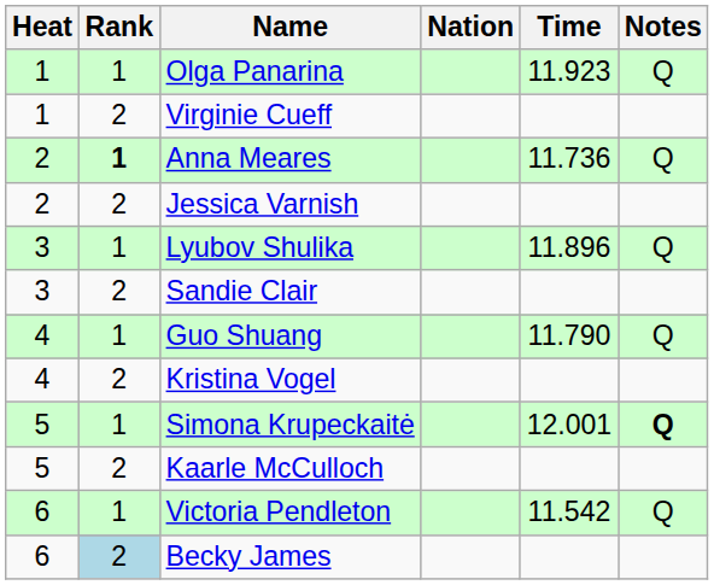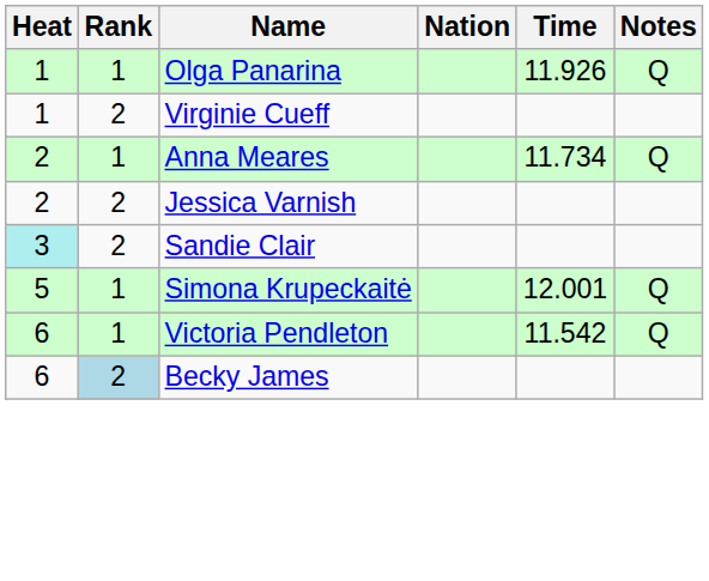 <table class="wikitable sortable" style="text-align:center">
 <tr>
 <th>Heat</th>
 <th>Rank</th>
 <th>Name</th>
 <th>Nation</th>
 <th>Time</th>
 <th>Notes</th>
 </tr>
 <tr bgcolor=ccffcc>
 <td>1</td>
 <td>1</td>
 <td align=left><a href='#'>Olga Panarina</a></td>
 <td align=left></td>
-<td>11.923</td>
+<td>11.926</td>
 <td>Q</td>
 </tr>
 <tr>
 <td>1</td>
 <td>2</td>
 <td align=left><a href='#'>Virginie Cueff</a></td>
 <td align=left></td>
 <td></td>
 <td></td>
 </tr>
 <tr bgcolor=ccffcc>
 <td>2</td>
-<td><strong>1</strong></td>
+<td>1</td>
 <td align=left><a href='#'>Anna Meares</a></td>
 <td align=left></td>
-<td>11.736</td>
+<td>11.734</td>
 <td>Q</td>
 </tr>
 <tr>
 <td>2</td>
 <td>2</td>
 <td align=left><a href='#'>Jessica Varnish</a></td>
 <td align=left></td>
 <td></td>
 <td></td>
 </tr>
-<tr bgcolor=ccffcc>
-<td>3</td>
-<td>1</td>
-<td align=left><a href='#'>Lyubov Shulika</a></td>
-<td align=left></td>
-<td>11.896</td>
-<td>Q</td>
-</tr>
 <tr>
-<td>3</td>
+<td style="background: paleturquoise;">3</td>
 <td>2</td>
 <td align=left><a href='#'>Sandie Clair</a></td>
-<td align=left></td>
-<td></td>
-<td></td>
-</tr>
-<tr bgcolor=ccffcc>
-<td>4</td>
-<td>1</td>
-<td align=left><a href='#'>Guo Shuang</a></td>
-<td align=left></td>
-<td>11.790</td>
-<td>Q</td>
-</tr>
-<tr>
-<td>4</td>
-<td>2</td>
-<td align=left><a href='#'>Kristina Vogel</a></td>
 <td align=left></td>
 <td></td>
 <td></td>
 </tr>
 <tr bgcolor=ccffcc>
 <td>5</td>
 <td>1</td>
 <td align=left><a href='#'>Simona Krupeckaitė</a></td>
 <td align=left></td>
 <td>12.001</td>
-<td><strong>Q</strong></td>
-</tr>
-<tr>
-<td>5</td>
-<td>2</td>
-<td align=left><a href='#'>Kaarle McCulloch</a></td>
-<td align=left></td>
-<td></td>
-<td></td>
+<td>Q</td>
 </tr>
 <tr bgcolor=ccffcc>
 <td>6</td>
 <td>1</td>
 <td align=left><a href='#'>Victoria Pendleton</a></td>
 <td align=left></td>
 <td>11.542</td>
 <td>Q</td>
 </tr>
 <tr>
 <td>6</td>
 <td style="background: lightblue;">2</td>
 <td align=left><a href='#'>Becky James</a></td>
 <td align=left></td>
 <td></td>
 <td></td>
 </tr>
 </table>
